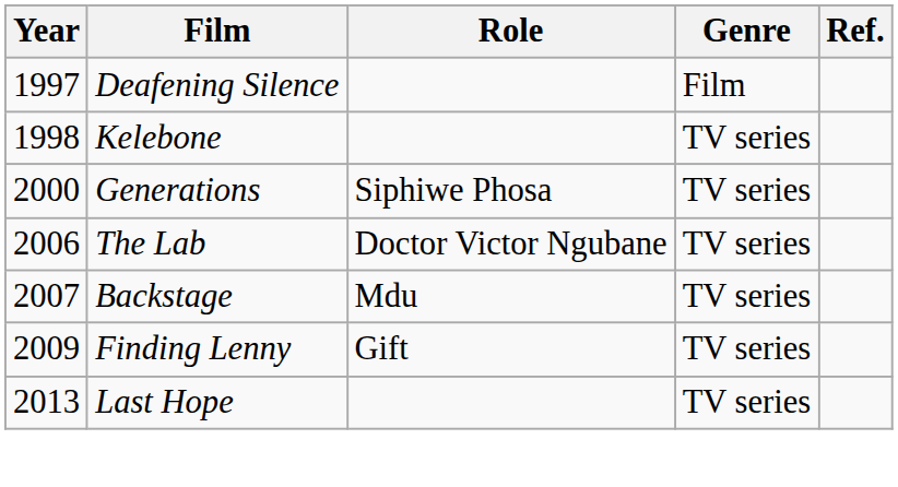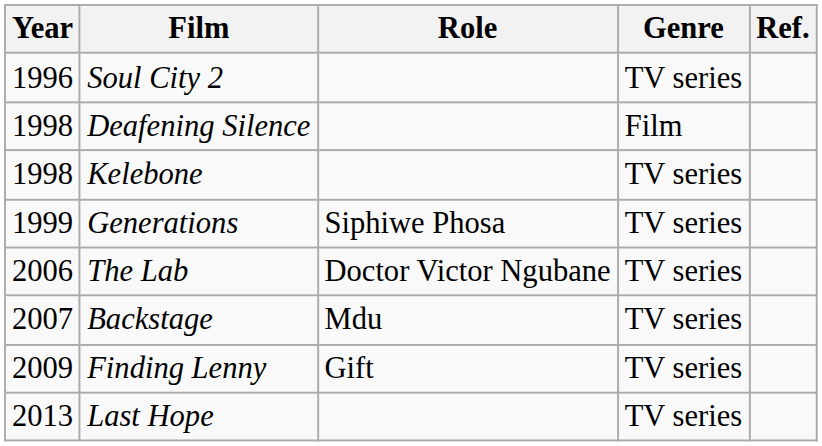 <table class="wikitable">
 <tr>
 <th>Year</th>
 <th>Film</th>
 <th>Role</th>
 <th>Genre</th>
 <th>Ref.</th>
 </tr>
 <tr>
-<td>1997</td>
+<td>1996</td>
+<td><em>Soul City 2</em></td>
+<td></td>
+<td>TV series</td>
+<td></td>
+</tr>
+<tr>
+<td>1998</td>
 <td><em>Deafening Silence</em></td>
 <td></td>
 <td>Film</td>
 <td></td>
 </tr>
 <tr>
 <td>1998</td>
 <td><em>Kelebone</em></td>
 <td></td>
 <td>TV series</td>
 <td></td>
 </tr>
 <tr>
-<td>2000</td>
+<td>1999</td>
 <td><em>Generations</em></td>
 <td>Siphiwe Phosa</td>
 <td>TV series</td>
 <td></td>
 </tr>
 <tr>
 <td>2006</td>
 <td><em>The Lab</em></td>
 <td>Doctor Victor Ngubane</td>
 <td>TV series</td>
 <td></td>
 </tr>
 <tr>
 <td>2007</td>
 <td><em>Backstage</em></td>
 <td>Mdu</td>
 <td>TV series</td>
 <td></td>
 </tr>
 <tr>
 <td>2009</td>
 <td><em>Finding Lenny</em></td>
 <td>Gift</td>
 <td>TV series</td>
 <td></td>
 </tr>
 <tr>
 <td>2013</td>
 <td><em>Last Hope</em></td>
 <td></td>
 <td>TV series</td>
 <td></td>
 </tr>
 </table>
